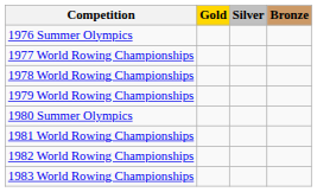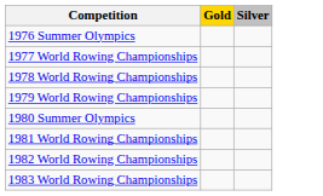 <table class="wikitable">
 <tr>
 <th>Competition</th>
 <th style="background-color:gold">Gold</th>
 <th style="background-color:silver">Silver</th>
-<th style="background-color:#cc9966">Bronze</th>
 </tr>
 <tr>
 <td><a href='#'>1976 Summer Olympics</a></td>
-<td></td>
 <td></td>
 <td></td>
 </tr>
 <tr>
 <td><a href='#'>1977 World Rowing Championships</a></td>
 <td></td>
 <td></td>
-<td></td>
 </tr>
 <tr>
 <td><a href='#'>1978 World Rowing Championships</a></td>
-<td></td>
 <td></td>
 <td></td>
 </tr>
 <tr>
 <td><a href='#'>1979 World Rowing Championships</a></td>
 <td></td>
 <td></td>
-<td></td>
 </tr>
 <tr>
 <td><a href='#'>1980 Summer Olympics</a></td>
-<td></td>
 <td></td>
 <td></td>
 </tr>
 <tr>
 <td><a href='#'>1981 World Rowing Championships</a></td>
 <td></td>
 <td></td>
-<td></td>
 </tr>
 <tr>
 <td><a href='#'>1982 World Rowing Championships</a></td>
-<td></td>
 <td></td>
 <td></td>
 </tr>
 <tr>
 <td><a href='#'>1983 World Rowing Championships</a></td>
 <td></td>
 <td></td>
-<td></td>
 </tr>
 </table>
